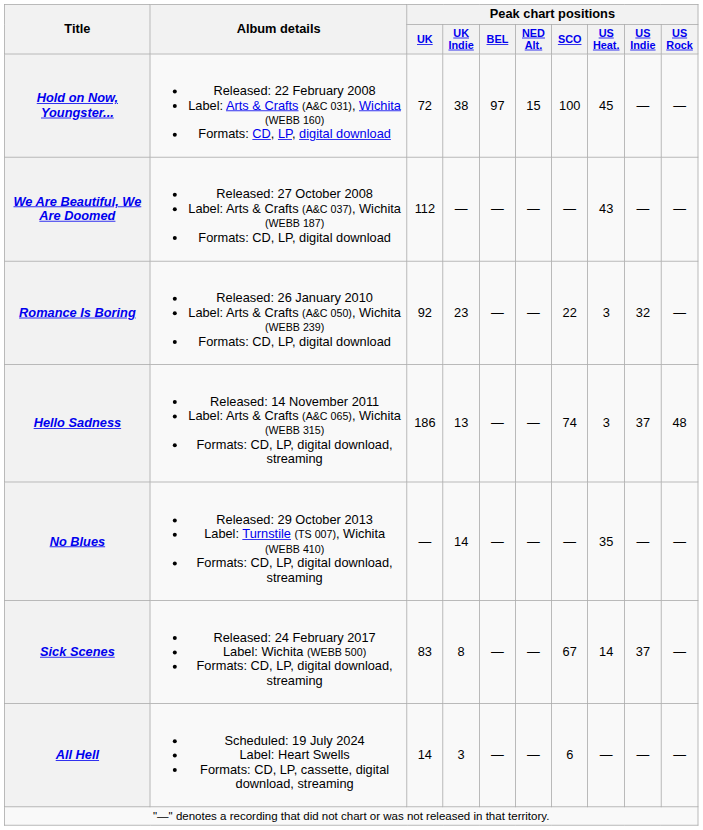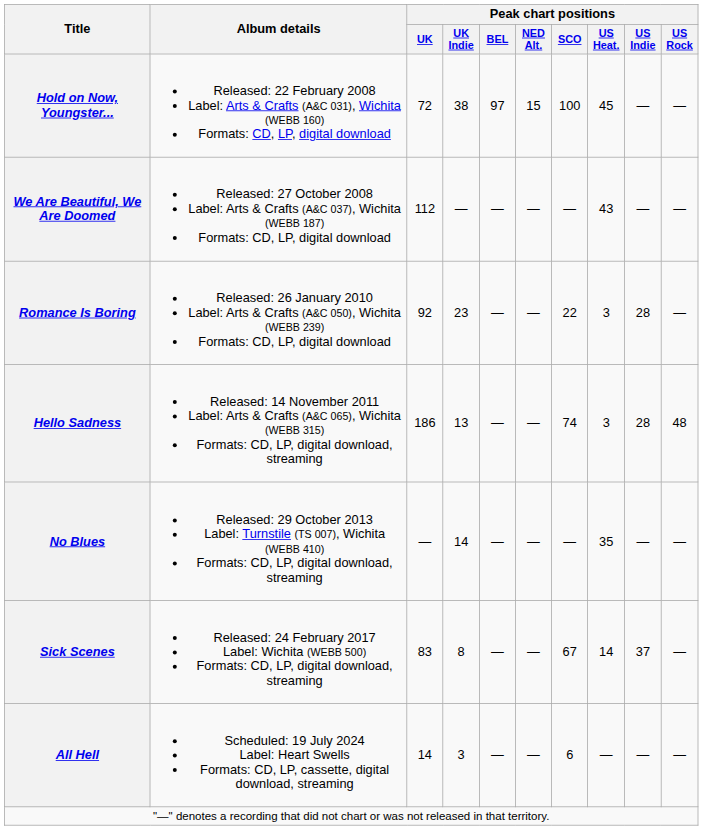 <table class="wikitable plainrowheaders" style="text-align:center;">
 <tr>
 <th scope="col" rowspan="2" style="width:12em;">Title</th>
 <th scope="col" rowspan="2" style="width:22em;">Album details</th>
 <th scope="col" colspan="8">Peak chart positions</th>
 </tr>
 <tr>
 <th scope="col" style="width:3em;font-size:85%;"><a href='#'>UK</a><br></th>
 <th scope="col" style="width:3em;font-size:85%;"><a href='#'>UK<br>Indie</a><br></th>
 <th scope="col" style="width:3em;font-size:85%;"><a href='#'>BEL</a><br></th>
 <th scope="col" style="width:3em;font-size:85%;"><a href='#'>NED<br>Alt.</a><br></th>
 <th scope="col" style="width:3em;font-size:85%;"><a href='#'>SCO</a><br></th>
 <th scope="col" style="width:3em;font-size:85%;"><a href='#'>US<br>Heat.</a><br></th>
 <th scope="col" style="width:3em;font-size:85%;"><a href='#'>US<br>Indie</a><br></th>
 <th scope="col" style="width:3em;font-size:85%;"><a href='#'>US<br>Rock</a><br></th>
 </tr>
 <tr>
 <th scope="row"><em><a href='#'>Hold on Now, Youngster...</a></em></th>
 <td><br><ul><li>Released: 22 February 2008</li><li>Label: <a href='#'>Arts & Crafts</a> <small>(A&C 031)</small>, <a href='#'>Wichita</a> <small>(WEBB 160)</small></li><li>Formats: <a href='#'>CD</a>, <a href='#'>LP</a>, <a href='#'>digital download</a></li></ul></td>
 <td>72</td>
 <td>38</td>
 <td>97</td>
 <td>15</td>
 <td>100</td>
 <td>45</td>
 <td>—</td>
 <td>—</td>
 </tr>
 <tr>
 <th scope="row"><em><a href='#'>We Are Beautiful, We Are Doomed</a></em></th>
 <td><br><ul><li>Released: 27 October 2008</li><li>Label: Arts & Crafts <small>(A&C 037)</small>, Wichita <small>(WEBB 187)</small></li><li>Formats: CD, LP, digital download</li></ul></td>
 <td>112</td>
 <td>—</td>
 <td>—</td>
 <td>—</td>
 <td>—</td>
 <td>43</td>
 <td>—</td>
 <td>—</td>
 </tr>
 <tr>
 <th scope="row"><em><a href='#'>Romance Is Boring</a></em></th>
 <td><br><ul><li>Released: 26 January 2010</li><li>Label: Arts & Crafts <small>(A&C 050)</small>, Wichita <small>(WEBB 239)</small></li><li>Formats: CD, LP, digital download</li></ul></td>
 <td>92</td>
 <td>23</td>
 <td>—</td>
 <td>—</td>
 <td>22</td>
 <td>3</td>
-<td>32</td>
+<td>28</td>
 <td>—</td>
 </tr>
 <tr>
 <th scope="row"><em><a href='#'>Hello Sadness</a></em></th>
 <td><br><ul><li>Released: 14 November 2011</li><li>Label: Arts & Crafts <small>(A&C 065)</small>, Wichita <small>(WEBB 315)</small></li><li>Formats: CD, LP, digital download, streaming</li></ul></td>
 <td>186</td>
 <td>13</td>
 <td>—</td>
 <td>—</td>
 <td>74</td>
 <td>3</td>
-<td>37</td>
+<td>28</td>
 <td>48</td>
 </tr>
 <tr>
 <th scope="row"><em><a href='#'>No Blues</a></em></th>
 <td><br><ul><li>Released: 29 October 2013</li><li>Label: <a href='#'>Turnstile</a> <small>(TS 007)</small>, Wichita <small>(WEBB 410)</small></li><li>Formats: CD, LP, digital download, streaming</li></ul></td>
 <td>—</td>
 <td>14</td>
 <td>—</td>
 <td>—</td>
 <td>—</td>
 <td>35</td>
 <td>—</td>
 <td>—</td>
 </tr>
 <tr>
 <th scope="row"><em><a href='#'>Sick Scenes</a></em></th>
 <td><br><ul><li>Released: 24 February 2017</li><li>Label: Wichita <small>(WEBB 500)</small></li><li>Formats: CD, LP, digital download, streaming</li></ul></td>
 <td>83</td>
 <td>8</td>
 <td>—</td>
 <td>—</td>
 <td>67</td>
 <td>14</td>
 <td>37</td>
 <td>—</td>
 </tr>
 <tr>
 <th scope="row"><em><a href='#'>All Hell</a></em></th>
 <td><br><ul><li>Scheduled: 19 July 2024</li><li>Label: Heart Swells</li><li>Formats: CD, LP, cassette, digital download, streaming</li></ul></td>
 <td>14</td>
 <td>3</td>
 <td>—</td>
 <td>—</td>
 <td>6</td>
 <td>—</td>
 <td>—</td>
 <td>—</td>
 </tr>
 <tr>
 <td colspan="18" style="font-size:90%">"—" denotes a recording that did not chart or was not released in that territory.</td>
 </tr>
 </table>
